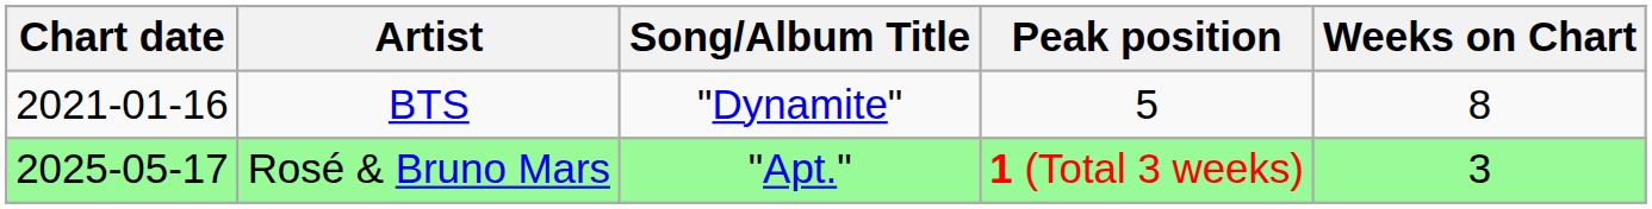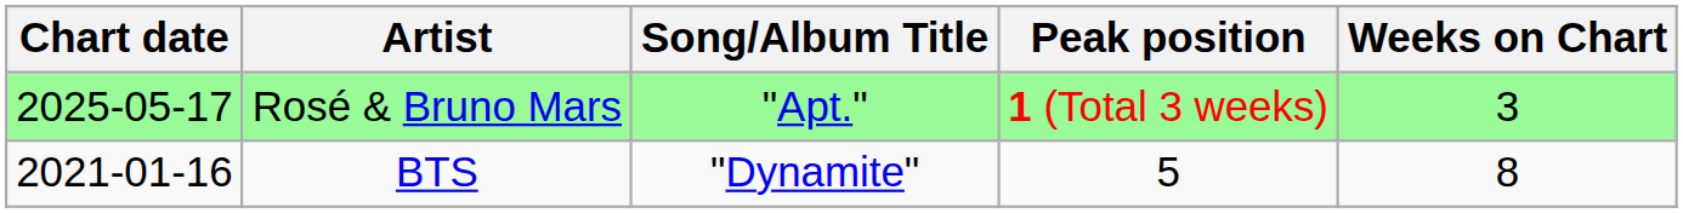 <table class="wikitable sortable" style="text-align:center">
 <tr>
 <th>Chart date</th>
 <th>Artist</th>
 <th>Song/Album Title</th>
 <th>Peak position</th>
 <th>Weeks on Chart</th>
 </tr>
+<tr style="background:palegreen;">
+<td>2025-05-17</td>
+<td>Rosé & <a href='#'>Bruno Mars</a></td>
+<td>"<a href='#'>Apt.</a>"</td>
+<td style="color:red"><strong>1</strong> (Total 3 weeks)</td>
+<td>3</td>
+</tr>
 <tr>
 <td>2021-01-16</td>
 <td><a href='#'>BTS</a></td>
 <td>"<a href='#'>Dynamite</a>"</td>
 <td>5</td>
 <td>8</td>
 </tr>
-<tr style="background:palegreen;">
-<td>2025-05-17</td>
-<td>Rosé & <a href='#'>Bruno Mars</a></td>
-<td>"<a href='#'>Apt.</a>"</td>
-<td style="color:red"><strong>1</strong> (Total 3 weeks)</td>
-<td>3</td>
-</tr>
 </table>
